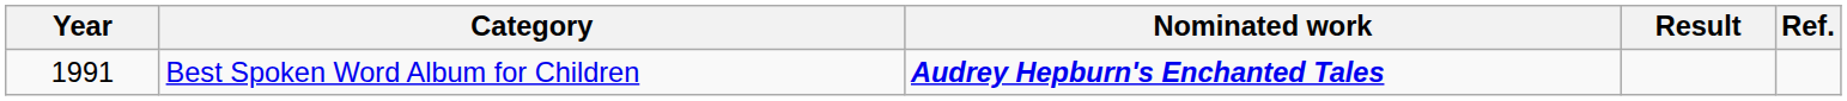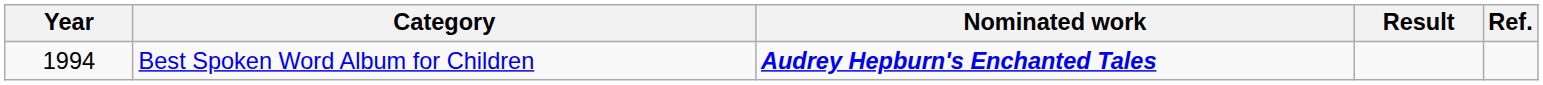 <table class=wikitable>
 <tr>
 <th scope="col" style="width:5em;">Year</th>
 <th scope="col" style="width:26em;">Category</th>
 <th scope="col" style="width:25em;">Nominated work</th>
 <th scope="col" style="width:5em;">Result</th>
 <th>Ref.</th>
 </tr>
 <tr>
-<td style="text-align:center;">1991</td>
+<td style="text-align:center;">1994</td>
 <td><a href='#'>Best Spoken Word Album for Children</a></td>
 <td><strong><em><a href='#'>Audrey Hepburn's Enchanted Tales</a></em></strong></td>
 <td></td>
 <td align=center></td>
 </tr>
 </table>
